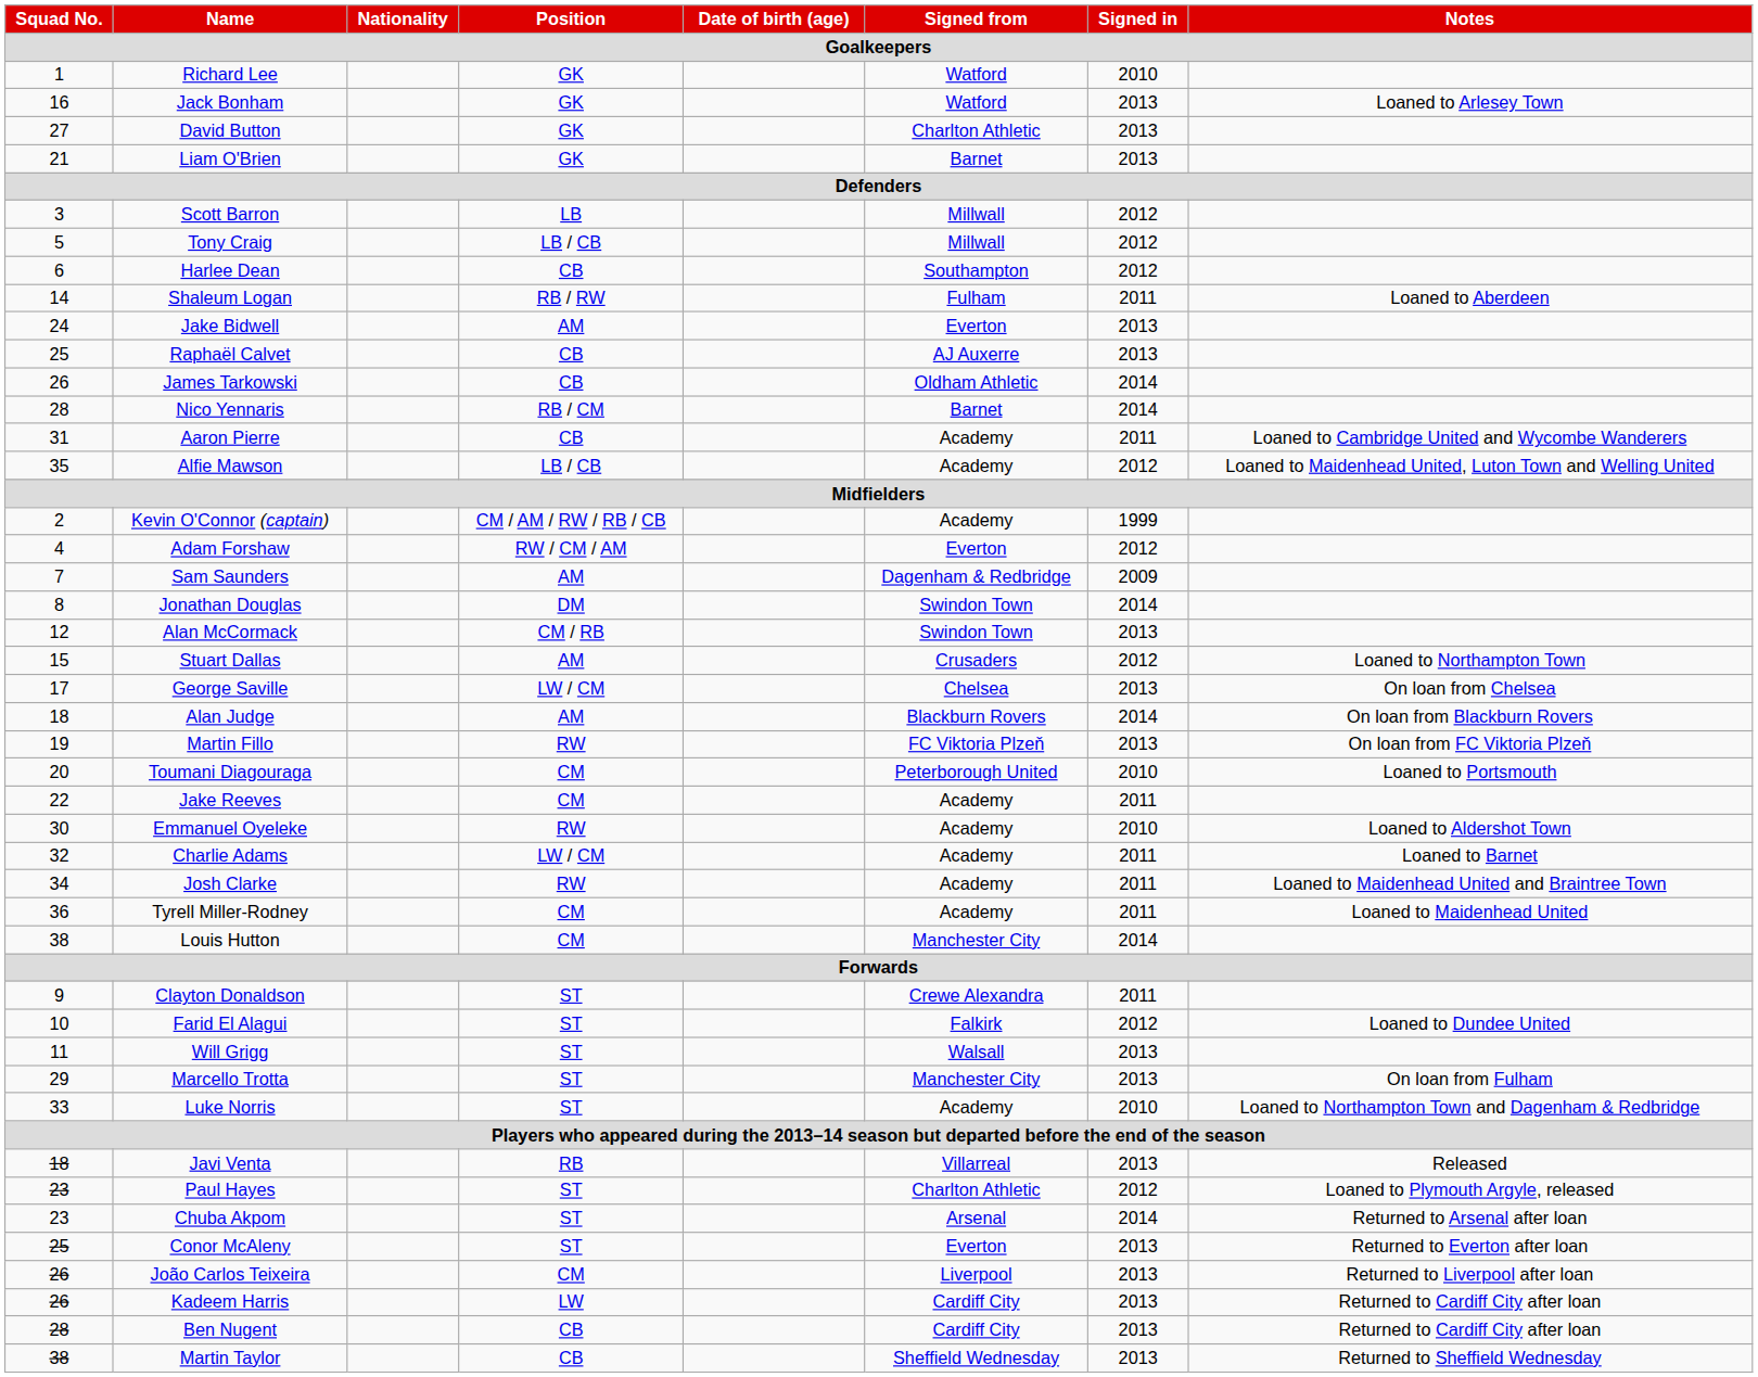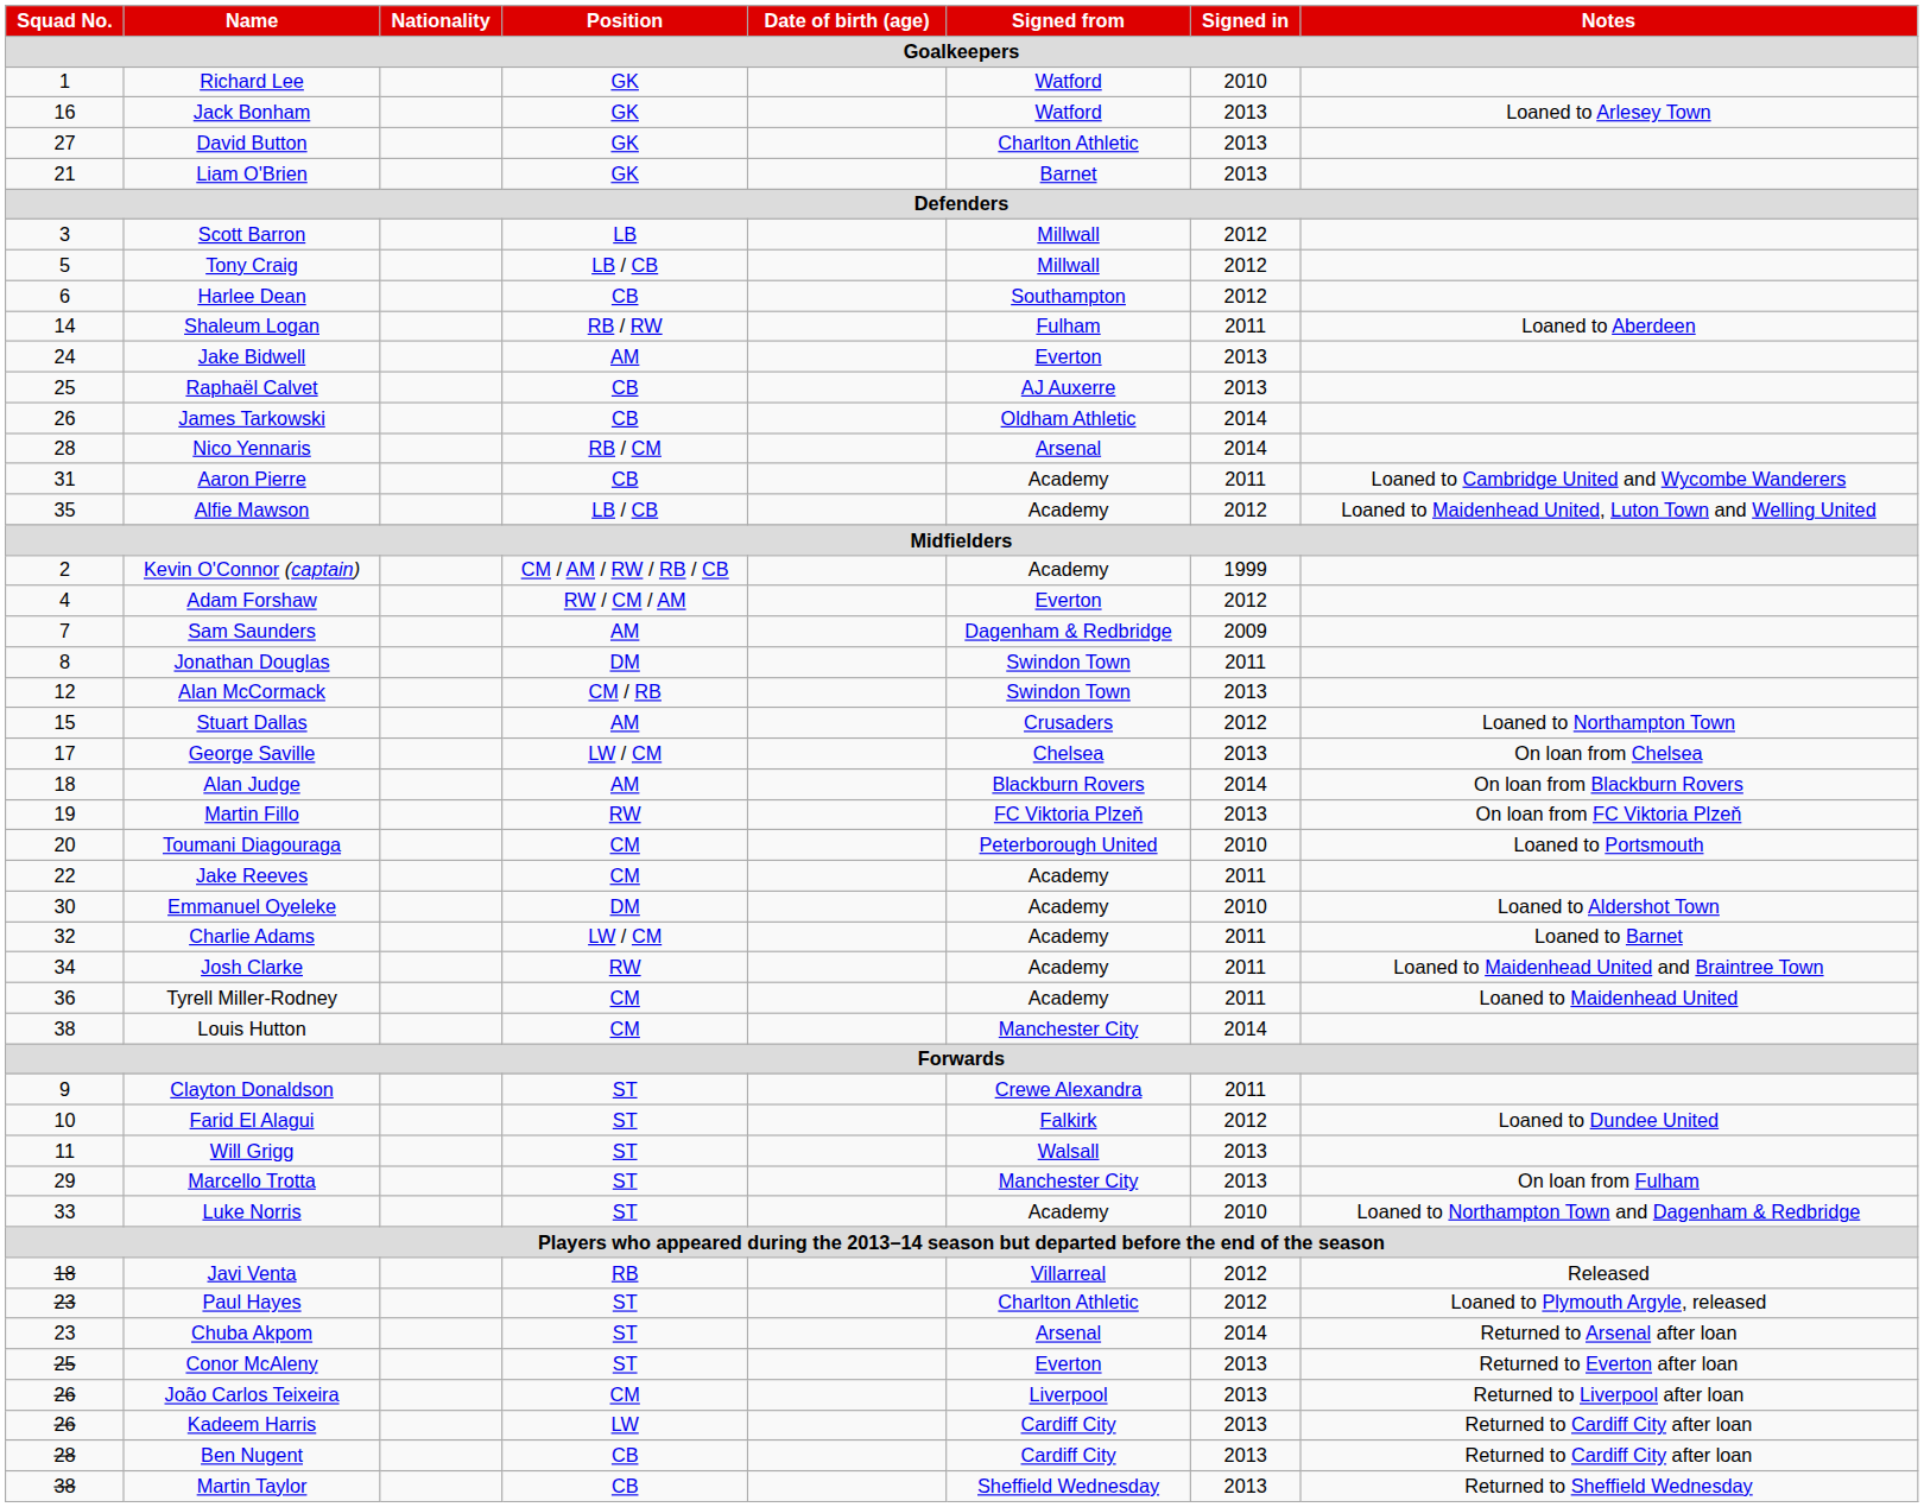 <table class="wikitable"  style="text-align:center; font-size:90%; width:90%;">
 <tr>
 <th style="background:#d00; color:white; text-align:center;">Squad No.</th>
 <th style="background:#d00; color:white; text-align:center;">Name</th>
 <th style="background:#d00; color:white; text-align:center;">Nationality</th>
 <th style="background:#d00; color:white; text-align:center;">Position</th>
 <th style="background:#d00; color:white; text-align:center;">Date of birth (age)</th>
 <th style="background:#d00; color:white; text-align:center;">Signed from</th>
 <th style="background:#d00; color:white; text-align:center;">Signed in</th>
 <th style="background:#d00; color:white; text-align:center;">Notes</th>
 </tr>
 <tr>
 <th colspan="8" style="background:#dcdcdc; text-align:center;">Goalkeepers</th>
 </tr>
 <tr>
 <td>1</td>
 <td><a href='#'>Richard Lee</a></td>
 <td></td>
 <td><a href='#'>GK</a></td>
 <td></td>
 <td><a href='#'>Watford</a></td>
 <td>2010</td>
 <td></td>
 </tr>
 <tr>
 <td>16</td>
 <td><a href='#'>Jack Bonham</a></td>
 <td></td>
 <td><a href='#'>GK</a></td>
 <td></td>
 <td><a href='#'>Watford</a></td>
 <td>2013</td>
 <td>Loaned to <a href='#'>Arlesey Town</a></td>
 </tr>
 <tr>
 <td>27</td>
 <td><a href='#'>David Button</a></td>
 <td></td>
 <td><a href='#'>GK</a></td>
 <td></td>
 <td><a href='#'>Charlton Athletic</a></td>
 <td>2013</td>
 <td></td>
 </tr>
 <tr>
 <td>21</td>
 <td><a href='#'>Liam O'Brien</a></td>
 <td></td>
 <td><a href='#'>GK</a></td>
 <td></td>
 <td><a href='#'>Barnet</a></td>
 <td>2013</td>
 <td></td>
 </tr>
 <tr>
 <th colspan="8" style="background:#dcdcdc; text-align:center;">Defenders</th>
 </tr>
 <tr>
 <td>3</td>
 <td><a href='#'>Scott Barron</a></td>
 <td></td>
 <td><a href='#'>LB</a></td>
 <td></td>
 <td><a href='#'>Millwall</a></td>
 <td>2012</td>
 <td></td>
 </tr>
 <tr>
 <td>5</td>
 <td><a href='#'>Tony Craig</a></td>
 <td></td>
 <td><a href='#'>LB</a> / <a href='#'>CB</a></td>
 <td></td>
 <td><a href='#'>Millwall</a></td>
 <td>2012</td>
 <td></td>
 </tr>
 <tr>
 <td>6</td>
 <td><a href='#'>Harlee Dean</a></td>
 <td></td>
 <td><a href='#'>CB</a></td>
 <td></td>
 <td><a href='#'>Southampton</a></td>
 <td>2012</td>
 <td></td>
 </tr>
 <tr>
 <td>14</td>
 <td><a href='#'>Shaleum Logan</a></td>
 <td></td>
 <td><a href='#'>RB</a> / <a href='#'>RW</a></td>
 <td></td>
 <td><a href='#'>Fulham</a></td>
 <td>2011</td>
 <td>Loaned to <a href='#'>Aberdeen</a></td>
 </tr>
 <tr>
 <td>24</td>
 <td><a href='#'>Jake Bidwell</a></td>
 <td></td>
 <td><a href='#'>AM</a></td>
 <td></td>
 <td><a href='#'>Everton</a></td>
 <td>2013</td>
 <td></td>
 </tr>
 <tr>
 <td>25</td>
 <td><a href='#'>Raphaël Calvet</a></td>
 <td></td>
 <td><a href='#'>CB</a></td>
 <td></td>
 <td><a href='#'>AJ Auxerre</a></td>
 <td>2013</td>
 <td></td>
 </tr>
 <tr>
 <td>26</td>
 <td><a href='#'>James Tarkowski</a></td>
 <td></td>
 <td><a href='#'>CB</a></td>
 <td></td>
 <td><a href='#'>Oldham Athletic</a></td>
 <td>2014</td>
 <td></td>
 </tr>
 <tr>
 <td>28</td>
 <td><a href='#'>Nico Yennaris</a></td>
 <td></td>
 <td><a href='#'>RB</a> / <a href='#'>CM</a></td>
 <td></td>
-<td><a href='#'>Barnet</a></td>
+<td><a href='#'>Arsenal</a></td>
 <td>2014</td>
 <td></td>
 </tr>
 <tr>
 <td>31</td>
 <td><a href='#'>Aaron Pierre</a></td>
 <td></td>
 <td><a href='#'>CB</a></td>
 <td></td>
 <td>Academy</td>
 <td>2011</td>
 <td>Loaned to <a href='#'>Cambridge United</a> and <a href='#'>Wycombe Wanderers</a></td>
 </tr>
 <tr>
 <td>35</td>
 <td><a href='#'>Alfie Mawson</a></td>
 <td></td>
 <td><a href='#'>LB</a> / <a href='#'>CB</a></td>
 <td></td>
 <td>Academy</td>
 <td>2012</td>
 <td>Loaned to <a href='#'>Maidenhead United</a>, <a href='#'>Luton Town</a> and <a href='#'>Welling United</a></td>
 </tr>
 <tr>
 <th colspan="8" style="background:#dcdcdc; text-align:center;">Midfielders</th>
 </tr>
 <tr>
 <td>2</td>
 <td><a href='#'>Kevin O'Connor</a> <em>(<a href='#'>captain</a>)</em></td>
 <td></td>
 <td><a href='#'>CM</a> / <a href='#'>AM</a> / <a href='#'>RW</a> / <a href='#'>RB</a> / <a href='#'>CB</a></td>
 <td></td>
 <td>Academy</td>
 <td>1999</td>
 <td></td>
 </tr>
 <tr>
 <td>4</td>
 <td><a href='#'>Adam Forshaw</a></td>
 <td></td>
 <td><a href='#'>RW</a> / <a href='#'>CM</a> / <a href='#'>AM</a></td>
 <td></td>
 <td><a href='#'>Everton</a></td>
 <td>2012</td>
 <td></td>
 </tr>
 <tr>
 <td>7</td>
 <td><a href='#'>Sam Saunders</a></td>
 <td></td>
 <td><a href='#'>AM</a></td>
 <td></td>
 <td><a href='#'>Dagenham & Redbridge</a></td>
 <td>2009</td>
 <td></td>
 </tr>
 <tr>
 <td>8</td>
 <td><a href='#'>Jonathan Douglas</a></td>
 <td></td>
 <td><a href='#'>DM</a></td>
 <td></td>
 <td><a href='#'>Swindon Town</a></td>
-<td>2014</td>
+<td>2011</td>
 <td></td>
 </tr>
 <tr>
 <td>12</td>
 <td><a href='#'>Alan McCormack</a></td>
 <td></td>
 <td><a href='#'>CM</a> / <a href='#'>RB</a></td>
 <td></td>
 <td><a href='#'>Swindon Town</a></td>
 <td>2013</td>
 <td></td>
 </tr>
 <tr>
 <td>15</td>
 <td><a href='#'>Stuart Dallas</a></td>
 <td></td>
 <td><a href='#'>AM</a></td>
 <td></td>
 <td><a href='#'>Crusaders</a></td>
 <td>2012</td>
 <td>Loaned to <a href='#'>Northampton Town</a></td>
 </tr>
 <tr>
 <td>17</td>
 <td><a href='#'>George Saville</a></td>
 <td></td>
 <td><a href='#'>LW</a> / <a href='#'>CM</a></td>
 <td></td>
 <td><a href='#'>Chelsea</a></td>
 <td>2013</td>
 <td>On loan from <a href='#'>Chelsea</a></td>
 </tr>
 <tr>
 <td>18</td>
 <td><a href='#'>Alan Judge</a></td>
 <td></td>
 <td><a href='#'>AM</a></td>
 <td></td>
 <td><a href='#'>Blackburn Rovers</a></td>
 <td>2014</td>
 <td>On loan from <a href='#'>Blackburn Rovers</a></td>
 </tr>
 <tr>
 <td>19</td>
 <td><a href='#'>Martin Fillo</a></td>
 <td></td>
 <td><a href='#'>RW</a></td>
 <td></td>
 <td><a href='#'>FC Viktoria Plzeň</a></td>
 <td>2013</td>
 <td>On loan from <a href='#'>FC Viktoria Plzeň</a></td>
 </tr>
 <tr>
 <td>20</td>
 <td><a href='#'>Toumani Diagouraga</a></td>
 <td></td>
 <td><a href='#'>CM</a></td>
 <td></td>
 <td><a href='#'>Peterborough United</a></td>
 <td>2010</td>
 <td>Loaned to <a href='#'>Portsmouth</a></td>
 </tr>
 <tr>
 <td>22</td>
 <td><a href='#'>Jake Reeves</a></td>
 <td></td>
 <td><a href='#'>CM</a></td>
 <td></td>
 <td>Academy</td>
 <td>2011</td>
 <td></td>
 </tr>
 <tr>
 <td>30</td>
 <td><a href='#'>Emmanuel Oyeleke</a></td>
 <td></td>
-<td><a href='#'>RW</a></td>
+<td><a href='#'>DM</a></td>
 <td></td>
 <td>Academy</td>
 <td>2010</td>
 <td>Loaned to <a href='#'>Aldershot Town</a></td>
 </tr>
 <tr>
 <td>32</td>
 <td><a href='#'>Charlie Adams</a></td>
 <td></td>
 <td><a href='#'>LW</a> / <a href='#'>CM</a></td>
 <td></td>
 <td>Academy</td>
 <td>2011</td>
 <td>Loaned to <a href='#'>Barnet</a></td>
 </tr>
 <tr>
 <td>34</td>
 <td><a href='#'>Josh Clarke</a></td>
 <td></td>
 <td><a href='#'>RW</a></td>
 <td></td>
 <td>Academy</td>
 <td>2011</td>
 <td>Loaned to <a href='#'>Maidenhead United</a> and <a href='#'>Braintree Town</a></td>
 </tr>
 <tr>
 <td>36</td>
 <td>Tyrell Miller-Rodney</td>
 <td></td>
 <td><a href='#'>CM</a></td>
 <td></td>
 <td>Academy</td>
 <td>2011</td>
 <td>Loaned to <a href='#'>Maidenhead United</a></td>
 </tr>
 <tr>
 <td>38</td>
 <td>Louis Hutton</td>
 <td></td>
 <td><a href='#'>CM</a></td>
 <td></td>
 <td><a href='#'>Manchester City</a></td>
 <td>2014</td>
 <td></td>
 </tr>
 <tr>
 <th colspan="8" style="background:#dcdcdc; text-align:center;">Forwards</th>
 </tr>
 <tr>
 <td>9</td>
 <td><a href='#'>Clayton Donaldson</a></td>
 <td></td>
 <td><a href='#'>ST</a></td>
 <td></td>
 <td><a href='#'>Crewe Alexandra</a></td>
 <td>2011</td>
 <td></td>
 </tr>
 <tr>
 <td>10</td>
 <td><a href='#'>Farid El Alagui</a></td>
 <td></td>
 <td><a href='#'>ST</a></td>
 <td></td>
 <td><a href='#'>Falkirk</a></td>
 <td>2012</td>
 <td>Loaned to <a href='#'>Dundee United</a></td>
 </tr>
 <tr>
 <td>11</td>
 <td><a href='#'>Will Grigg</a></td>
 <td></td>
 <td><a href='#'>ST</a></td>
 <td></td>
 <td><a href='#'>Walsall</a></td>
 <td>2013</td>
 <td></td>
 </tr>
 <tr>
 <td>29</td>
 <td><a href='#'>Marcello Trotta</a></td>
 <td></td>
 <td><a href='#'>ST</a></td>
 <td></td>
 <td><a href='#'>Manchester City</a></td>
 <td>2013</td>
 <td>On loan from <a href='#'>Fulham</a></td>
 </tr>
 <tr>
 <td>33</td>
 <td><a href='#'>Luke Norris</a></td>
 <td></td>
 <td><a href='#'>ST</a></td>
 <td></td>
 <td>Academy</td>
 <td>2010</td>
 <td>Loaned to <a href='#'>Northampton Town</a> and <a href='#'>Dagenham & Redbridge</a></td>
 </tr>
 <tr>
 <th colspan="8" style="background:#dcdcdc; text-align:center;">Players who appeared during the 2013–14 season but departed before the end of the season</th>
 </tr>
 <tr>
 <td><del>18</del></td>
 <td><a href='#'>Javi Venta</a></td>
 <td></td>
 <td><a href='#'>RB</a></td>
 <td></td>
 <td><a href='#'>Villarreal</a></td>
-<td>2013</td>
+<td>2012</td>
 <td>Released</td>
 </tr>
 <tr>
 <td><del>23</del></td>
 <td><a href='#'>Paul Hayes</a></td>
 <td></td>
 <td><a href='#'>ST</a></td>
 <td></td>
 <td><a href='#'>Charlton Athletic</a></td>
 <td>2012</td>
 <td>Loaned to <a href='#'>Plymouth Argyle</a>, released</td>
 </tr>
 <tr>
 <td>23</td>
 <td><a href='#'>Chuba Akpom</a></td>
 <td></td>
 <td><a href='#'>ST</a></td>
 <td></td>
 <td><a href='#'>Arsenal</a></td>
 <td>2014</td>
 <td>Returned to <a href='#'>Arsenal</a> after loan</td>
 </tr>
 <tr>
 <td><del>25</del></td>
 <td><a href='#'>Conor McAleny</a></td>
 <td></td>
 <td><a href='#'>ST</a></td>
 <td></td>
 <td><a href='#'>Everton</a></td>
 <td>2013</td>
 <td>Returned to <a href='#'>Everton</a> after loan</td>
 </tr>
 <tr>
 <td><del>26</del></td>
 <td><a href='#'>João Carlos Teixeira</a></td>
 <td></td>
 <td><a href='#'>CM</a></td>
 <td></td>
 <td><a href='#'>Liverpool</a></td>
 <td>2013</td>
 <td>Returned to <a href='#'>Liverpool</a> after loan</td>
 </tr>
 <tr>
 <td><del>26</del></td>
 <td><a href='#'>Kadeem Harris</a></td>
 <td></td>
 <td><a href='#'>LW</a></td>
 <td></td>
 <td><a href='#'>Cardiff City</a></td>
 <td>2013</td>
 <td>Returned to <a href='#'>Cardiff City</a> after loan</td>
 </tr>
 <tr>
 <td><del>28</del></td>
 <td><a href='#'>Ben Nugent</a></td>
 <td></td>
 <td><a href='#'>CB</a></td>
 <td></td>
 <td><a href='#'>Cardiff City</a></td>
 <td>2013</td>
 <td>Returned to <a href='#'>Cardiff City</a> after loan</td>
 </tr>
 <tr>
 <td><del>38</del></td>
 <td><a href='#'>Martin Taylor</a></td>
 <td></td>
 <td><a href='#'>CB</a></td>
 <td></td>
 <td><a href='#'>Sheffield Wednesday</a></td>
 <td>2013</td>
 <td>Returned to <a href='#'>Sheffield Wednesday</a></td>
 </tr>
 </table>
